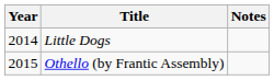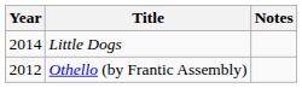 <table class="wikitable">
 <tr>
 <th>Year</th>
 <th>Title</th>
 <th>Notes</th>
 </tr>
 <tr>
 <td>2014</td>
 <td><em>Little Dogs</em></td>
 <td></td>
 </tr>
 <tr>
-<td>2015</td>
+<td>2012</td>
 <td><em><a href='#'>Othello</a></em> (by Frantic Assembly)</td>
 <td></td>
 </tr>
 </table>
